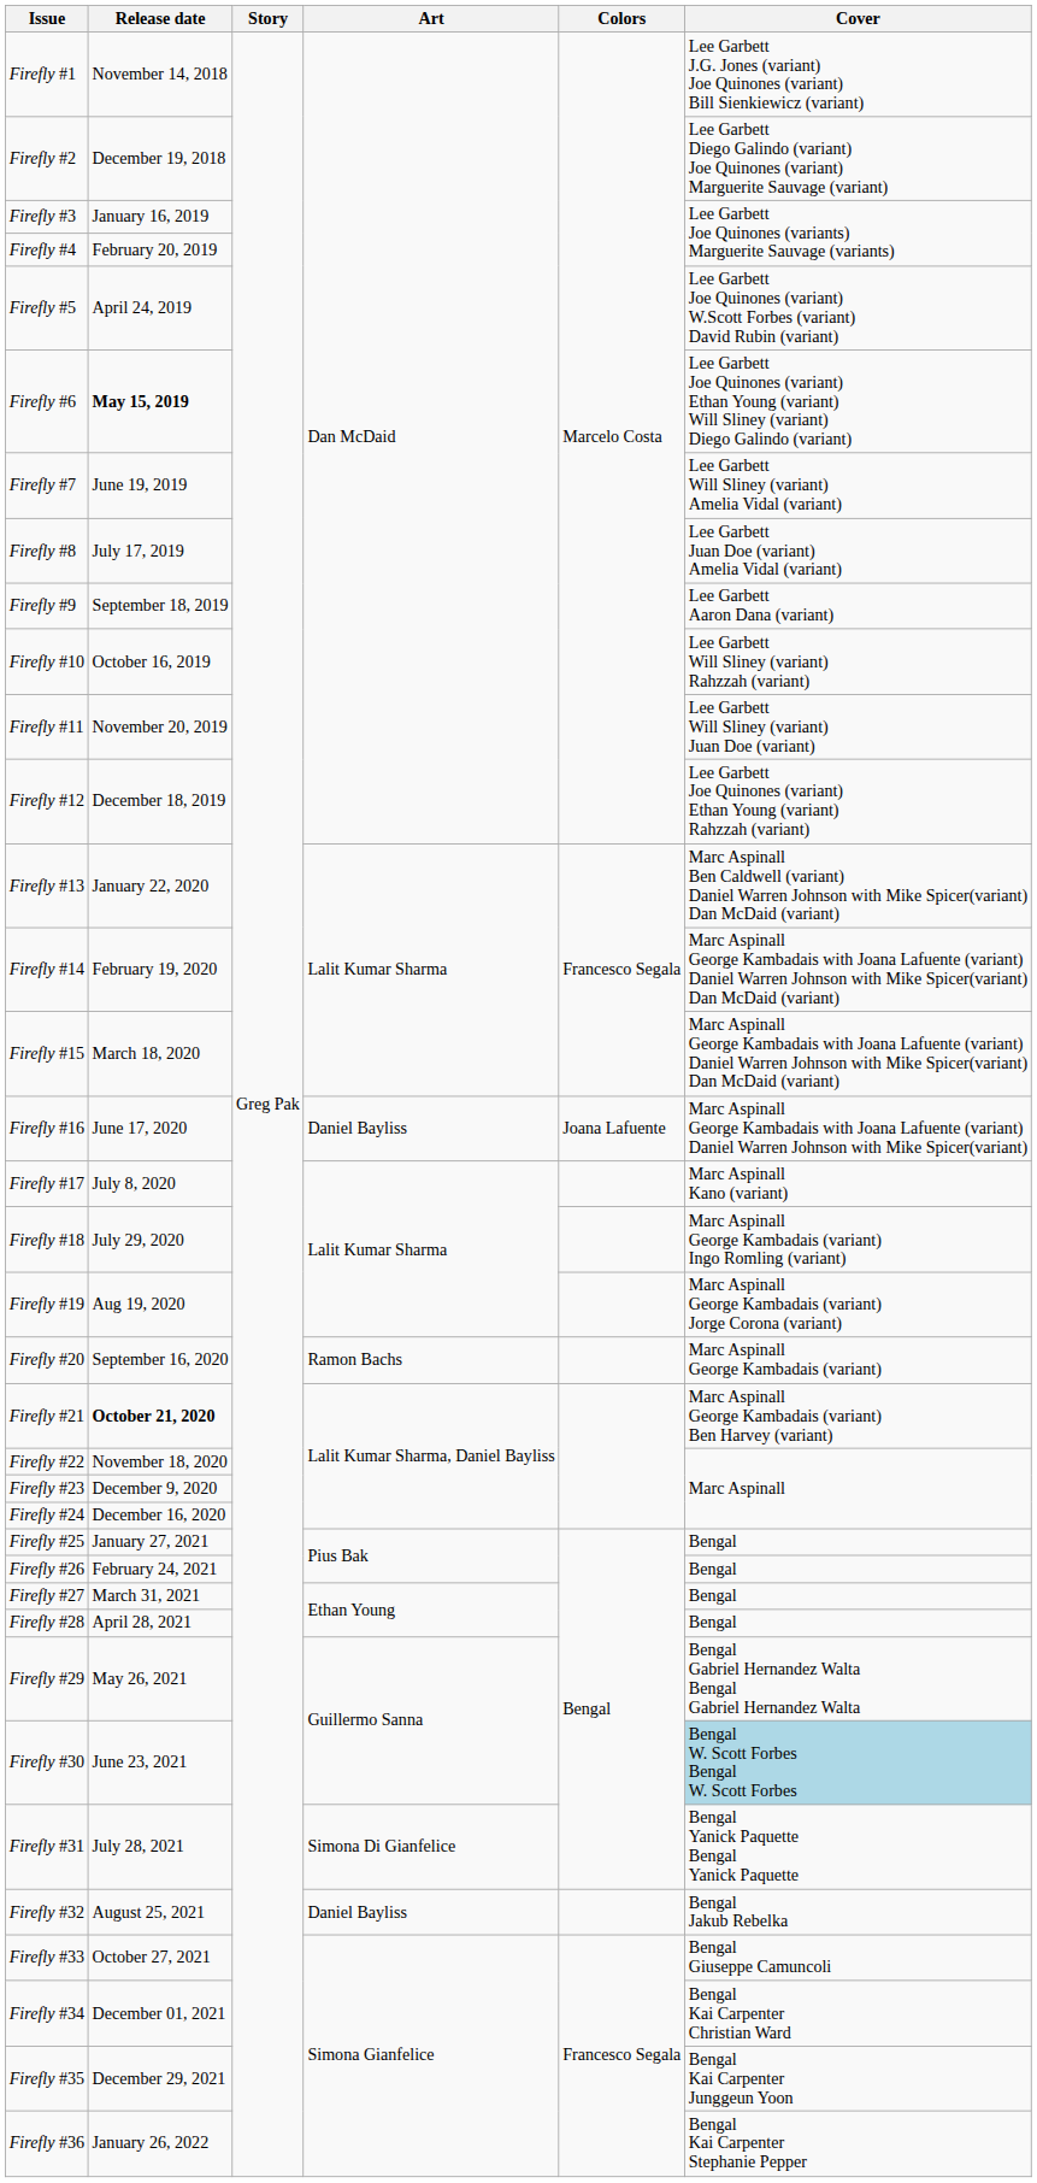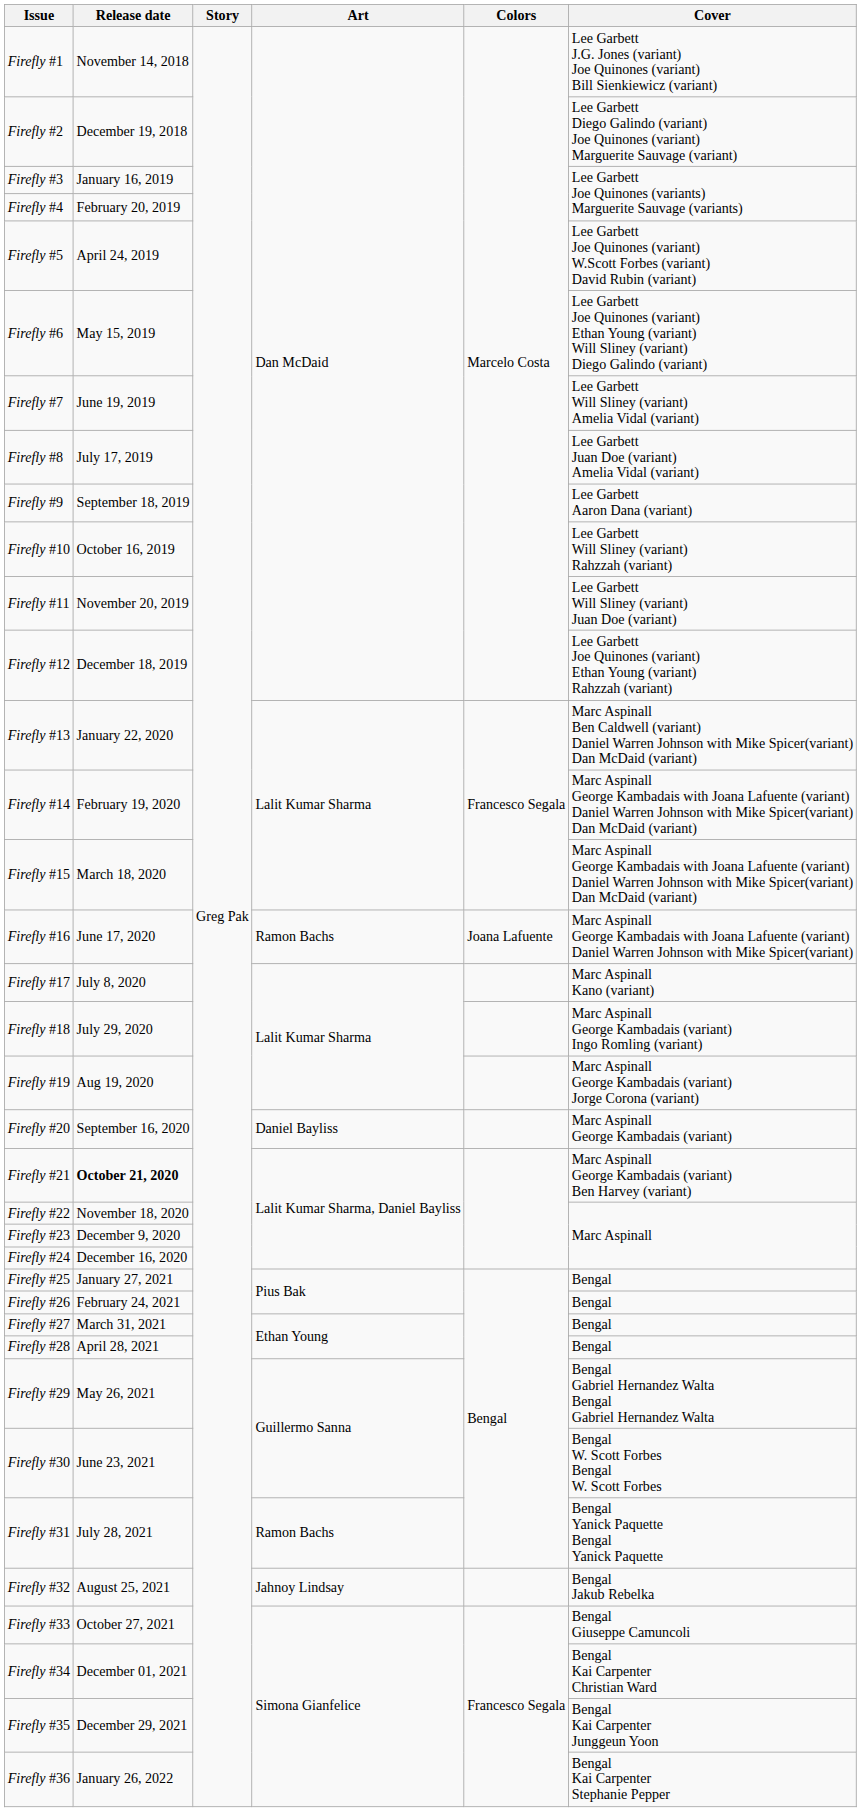 <table class="wikitable mw-collapsible"">
 <tr>
 <th>Issue</th>
 <th>Release date</th>
 <th>Story</th>
 <th>Art</th>
 <th>Colors</th>
 <th>Cover</th>
 </tr>
 <tr>
 <td><em>Firefly</em> #1</td>
 <td>November 14, 2018</td>
 <td rowspan="36">Greg Pak</td>
 <td rowspan="12">Dan McDaid</td>
 <td rowspan="12">Marcelo Costa</td>
 <td>Lee Garbett<br>J.G. Jones (variant)<br>Joe Quinones (variant)<br>Bill Sienkiewicz (variant)</td>
 </tr>
 <tr>
 <td><em>Firefly</em> #2</td>
 <td>December 19, 2018</td>
 <td>Lee Garbett<br>Diego Galindo (variant)<br>Joe Quinones (variant)<br>Marguerite Sauvage (variant)</td>
 </tr>
 <tr>
 <td><em>Firefly</em> #3</td>
 <td>January 16, 2019</td>
 <td rowspan="2">Lee Garbett<br>Joe Quinones (variants)<br>Marguerite Sauvage (variants)</td>
 </tr>
 <tr>
 <td><em>Firefly</em> #4</td>
 <td>February 20, 2019</td>
 </tr>
 <tr>
 <td><em>Firefly</em> #5</td>
 <td>April 24, 2019</td>
 <td>Lee Garbett<br>Joe Quinones (variant)<br>W.Scott Forbes (variant)<br>David Rubin (variant)</td>
 </tr>
 <tr>
 <td><em>Firefly</em> #6</td>
-<td><strong>May 15, 2019</strong></td>
+<td>May 15, 2019</td>
 <td>Lee Garbett<br>Joe Quinones (variant)<br>Ethan Young (variant)<br>Will Sliney (variant)<br>Diego Galindo (variant)</td>
 </tr>
 <tr>
 <td><em>Firefly</em> #7</td>
 <td>June 19, 2019</td>
 <td>Lee Garbett<br>Will Sliney (variant)<br>Amelia Vidal (variant)</td>
 </tr>
 <tr>
 <td><em>Firefly</em> #8</td>
 <td>July 17, 2019</td>
 <td>Lee Garbett<br>Juan Doe (variant)<br>Amelia Vidal (variant)</td>
 </tr>
 <tr>
 <td><em>Firefly</em> #9</td>
 <td>September 18, 2019</td>
 <td>Lee Garbett<br>Aaron Dana (variant)</td>
 </tr>
 <tr>
 <td><em>Firefly</em> #10</td>
 <td>October 16, 2019</td>
 <td>Lee Garbett<br>Will Sliney (variant)<br>Rahzzah (variant)</td>
 </tr>
 <tr>
 <td><em>Firefly</em> #11</td>
 <td>November 20, 2019</td>
 <td>Lee Garbett<br>Will Sliney (variant)<br>Juan Doe (variant)</td>
 </tr>
 <tr>
 <td><em>Firefly</em> #12</td>
 <td>December 18, 2019</td>
 <td>Lee Garbett<br>Joe Quinones (variant)<br>Ethan Young (variant)<br>Rahzzah (variant)</td>
 </tr>
 <tr>
 <td><em>Firefly</em> #13</td>
 <td>January 22, 2020</td>
 <td rowspan="3">Lalit Kumar Sharma</td>
 <td rowspan="3">Francesco Segala</td>
 <td>Marc Aspinall<br>Ben Caldwell (variant)<br>Daniel Warren Johnson with Mike Spicer(variant)<br>Dan McDaid (variant)</td>
 </tr>
 <tr>
 <td><em>Firefly</em> #14</td>
 <td>February 19, 2020</td>
 <td>Marc Aspinall<br>George Kambadais with Joana Lafuente (variant)<br>Daniel Warren Johnson with Mike Spicer(variant)<br>Dan McDaid (variant)</td>
 </tr>
 <tr>
 <td><em>Firefly</em> #15</td>
 <td>March 18, 2020</td>
 <td>Marc Aspinall<br>George Kambadais with Joana Lafuente (variant)<br>Daniel Warren Johnson with Mike Spicer(variant)<br>Dan McDaid (variant)</td>
 </tr>
 <tr>
 <td><em>Firefly</em> #16</td>
 <td>June 17, 2020</td>
-<td>Daniel Bayliss</td>
+<td>Ramon Bachs</td>
 <td>Joana Lafuente</td>
 <td>Marc Aspinall<br>George Kambadais with Joana Lafuente (variant)<br>Daniel Warren Johnson with Mike Spicer(variant)</td>
 </tr>
 <tr>
 <td><em>Firefly</em> #17</td>
 <td>July 8, 2020</td>
 <td rowspan="3">Lalit Kumar Sharma</td>
 <td></td>
 <td>Marc Aspinall<br>Kano (variant)</td>
 </tr>
 <tr>
 <td><em>Firefly</em> #18</td>
 <td>July 29, 2020</td>
 <td></td>
 <td>Marc Aspinall<br>George Kambadais (variant)<br>Ingo Romling (variant)</td>
 </tr>
 <tr>
 <td><em>Firefly</em> #19</td>
 <td>Aug 19, 2020</td>
 <td></td>
 <td>Marc Aspinall<br>George Kambadais (variant)<br>Jorge Corona (variant)</td>
 </tr>
 <tr>
 <td><em>Firefly</em> #20</td>
 <td>September 16, 2020</td>
-<td>Ramon Bachs</td>
+<td>Daniel Bayliss</td>
 <td></td>
 <td>Marc Aspinall<br>George Kambadais (variant)</td>
 </tr>
 <tr>
 <td><em>Firefly</em> #21</td>
 <td><strong>October 21, 2020</strong></td>
 <td rowspan="4">Lalit Kumar Sharma, Daniel Bayliss</td>
 <td rowspan="4"></td>
 <td>Marc Aspinall<br>George Kambadais (variant)<br>Ben Harvey (variant)</td>
 </tr>
 <tr>
 <td><em>Firefly</em> #22</td>
 <td>November 18, 2020</td>
 <td rowspan="3">Marc Aspinall</td>
 </tr>
 <tr>
 <td><em>Firefly</em> #23</td>
 <td>December 9, 2020</td>
 </tr>
 <tr>
 <td><em>Firefly</em> #24</td>
 <td>December 16, 2020</td>
 </tr>
 <tr>
 <td><em>Firefly</em> #25</td>
 <td>January 27, 2021</td>
 <td rowspan="2">Pius Bak</td>
 <td rowspan="7">Bengal</td>
 <td>Bengal</td>
 </tr>
 <tr>
 <td><em>Firefly</em> #26</td>
 <td>February 24, 2021</td>
 <td>Bengal</td>
 </tr>
 <tr>
 <td><em>Firefly</em> #27</td>
 <td>March 31, 2021</td>
 <td rowspan="2">Ethan Young</td>
 <td>Bengal</td>
 </tr>
 <tr>
 <td><em>Firefly</em> #28</td>
 <td>April 28, 2021</td>
 <td>Bengal</td>
 </tr>
 <tr>
 <td><em>Firefly</em> #29</td>
 <td>May 26, 2021</td>
 <td rowspan="2">Guillermo Sanna</td>
 <td>Bengal <br> Gabriel Hernandez Walta <br>Bengal <br>Gabriel Hernandez Walta</td>
 </tr>
 <tr>
 <td><em>Firefly</em> #30</td>
 <td>June 23, 2021</td>
-<td style="background: lightblue;">Bengal <br> W. Scott Forbes <br>Bengal <br>W. Scott Forbes</td>
+<td>Bengal <br> W. Scott Forbes <br>Bengal <br>W. Scott Forbes</td>
 </tr>
 <tr>
 <td><em>Firefly</em> #31</td>
 <td>July 28, 2021</td>
-<td>Simona Di Gianfelice</td>
+<td>Ramon Bachs</td>
 <td>Bengal <br> Yanick Paquette <br>Bengal <br>Yanick Paquette</td>
 </tr>
 <tr>
 <td><em>Firefly</em> #32</td>
 <td>August 25, 2021</td>
-<td>Daniel Bayliss</td>
+<td>Jahnoy Lindsay</td>
 <td></td>
 <td>Bengal <br> Jakub Rebelka <br></td>
 </tr>
 <tr>
 <td><em>Firefly</em> #33</td>
 <td>October 27, 2021</td>
 <td rowspan="4">Simona Gianfelice</td>
 <td rowspan="4">Francesco Segala</td>
 <td>Bengal <br> Giuseppe Camuncoli <br></td>
 </tr>
 <tr>
 <td><em>Firefly</em> #34</td>
 <td>December 01, 2021</td>
 <td>Bengal <br> Kai Carpenter<br> Christian Ward<br></td>
 </tr>
 <tr>
 <td><em>Firefly</em> #35</td>
 <td>December 29, 2021</td>
 <td>Bengal <br> Kai Carpenter<br> Junggeun Yoon<br></td>
 </tr>
 <tr>
 <td><em>Firefly</em> #36</td>
 <td>January 26, 2022</td>
 <td>Bengal <br> Kai Carpenter<br> Stephanie Pepper</td>
 </tr>
 </table>
